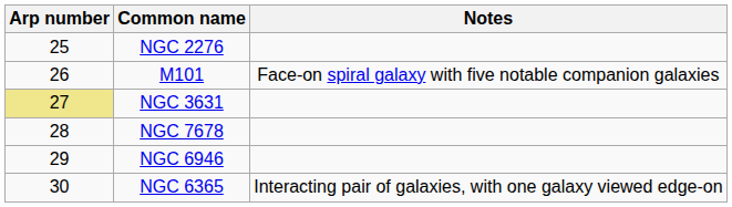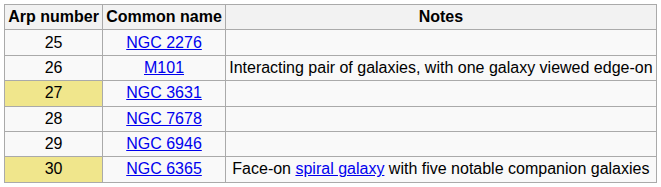 <table class="wikitable" style="text-align:center;">
 <tr>
 <th>Arp number</th>
 <th>Common name</th>
 <th>Notes</th>
 </tr>
 <tr>
 <td>25</td>
 <td><a href='#'>NGC 2276</a></td>
 <td></td>
 </tr>
 <tr>
 <td>26</td>
 <td><a href='#'>M101</a></td>
-<td>Face-on <a href='#'>spiral galaxy</a> with five notable companion galaxies</td>
+<td>Interacting pair of galaxies, with one galaxy viewed edge-on</td>
 </tr>
 <tr>
 <td style="background: khaki;">27</td>
 <td><a href='#'>NGC 3631</a></td>
 <td></td>
 </tr>
 <tr>
 <td>28</td>
 <td><a href='#'>NGC 7678</a></td>
 <td></td>
 </tr>
 <tr>
 <td>29</td>
 <td><a href='#'>NGC 6946</a></td>
 <td></td>
 </tr>
 <tr>
-<td>30</td>
+<td style="background: khaki;">30</td>
 <td><a href='#'>NGC 6365</a></td>
-<td>Interacting pair of galaxies, with one galaxy viewed edge-on</td>
+<td>Face-on <a href='#'>spiral galaxy</a> with five notable companion galaxies</td>
 </tr>
 <tr>
 </tr>
 </table>
